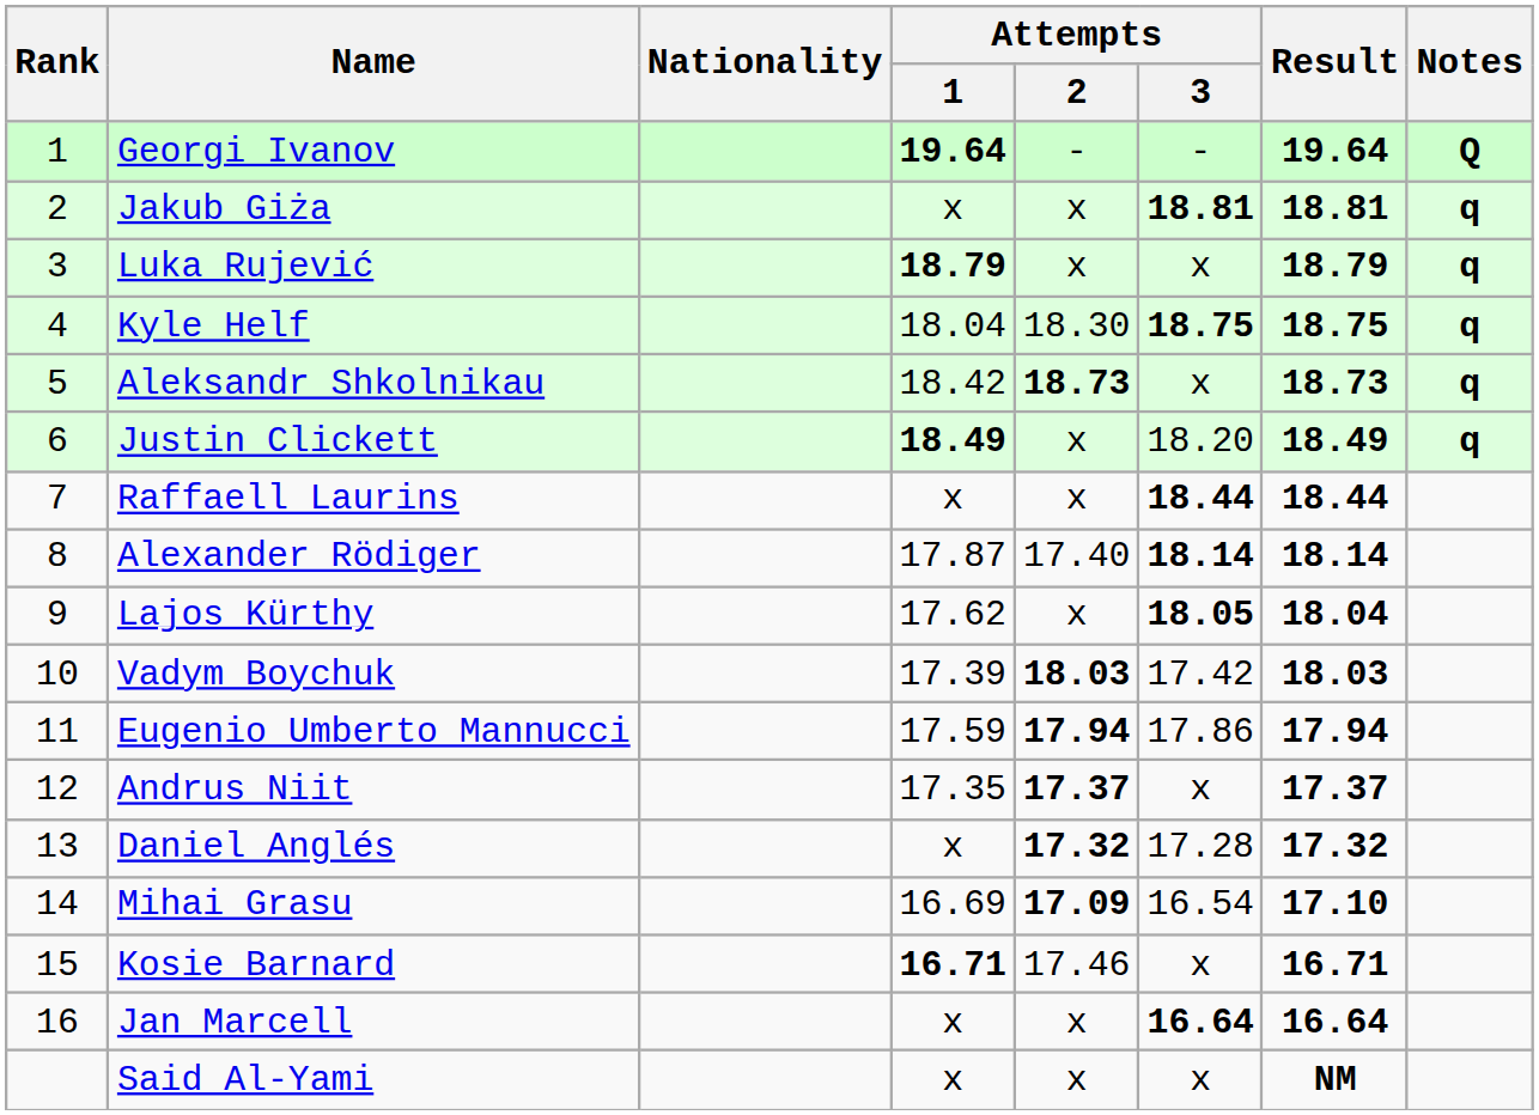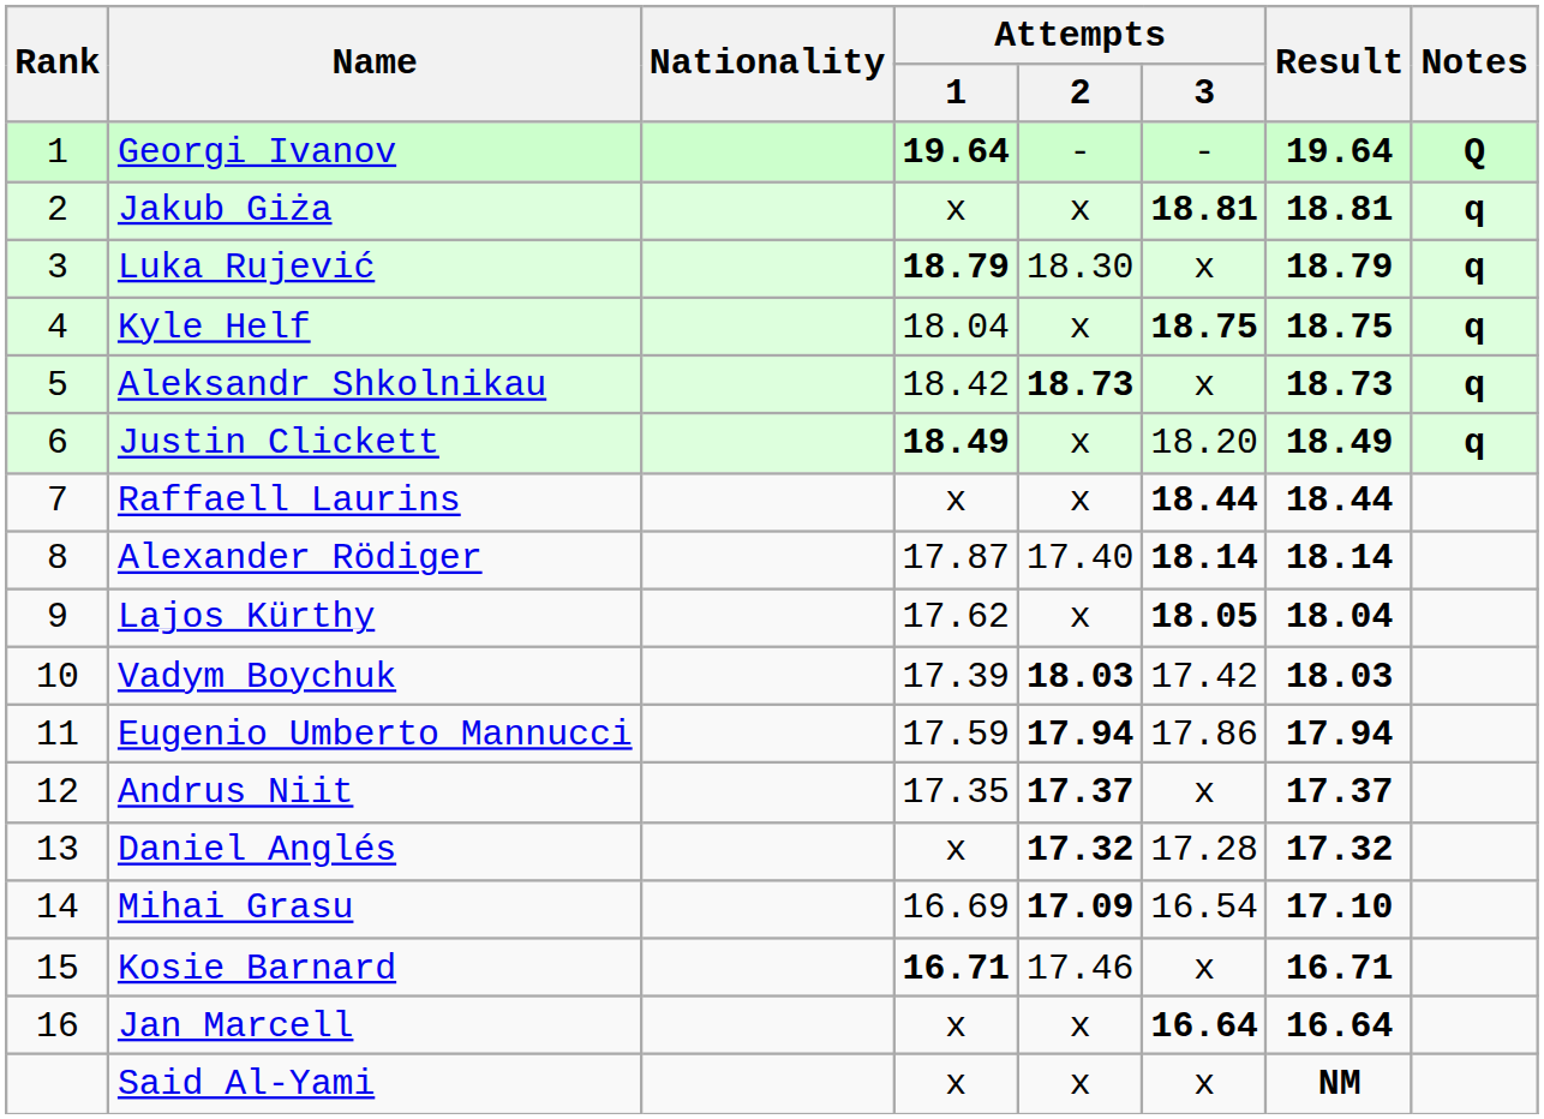 <table class="wikitable sortable" style="text-align:center">
 <tr>
 <th rowspan=2>Rank</th>
 <th rowspan=2>Name</th>
 <th rowspan=2>Nationality</th>
 <th colspan=3>Attempts</th>
 <th rowspan=2>Result</th>
 <th rowspan=2>Notes</th>
 </tr>
 <tr>
 <th>1</th>
 <th>2</th>
 <th>3</th>
 </tr>
 <tr bgcolor=ccffcc>
 <td>1</td>
 <td align=left><a href='#'>Georgi Ivanov</a></td>
 <td align=left></td>
 <td><strong>19.64</strong></td>
 <td>-</td>
 <td>-</td>
 <td><strong>19.64</strong></td>
 <td><strong>Q</strong></td>
 </tr>
 <tr bgcolor=ddffdd>
 <td>2</td>
 <td align=left><a href='#'>Jakub Giża</a></td>
 <td align=left></td>
 <td>x</td>
 <td>x</td>
 <td><strong>18.81</strong></td>
 <td><strong>18.81</strong></td>
 <td><strong>q</strong></td>
 </tr>
 <tr bgcolor=ddffdd>
 <td>3</td>
 <td align=left><a href='#'>Luka Rujević</a></td>
 <td align=left></td>
 <td><strong>18.79</strong></td>
-<td>x</td>
+<td>18.30</td>
 <td>x</td>
 <td><strong>18.79</strong></td>
 <td><strong>q</strong></td>
 </tr>
 <tr bgcolor=ddffdd>
 <td>4</td>
 <td align=left><a href='#'>Kyle Helf</a></td>
 <td align=left></td>
 <td>18.04</td>
-<td>18.30</td>
+<td>x</td>
 <td><strong>18.75</strong></td>
 <td><strong>18.75</strong></td>
 <td><strong>q</strong></td>
 </tr>
 <tr bgcolor=ddffdd>
 <td>5</td>
 <td align=left><a href='#'>Aleksandr Shkolnikau</a></td>
 <td align=left></td>
 <td>18.42</td>
 <td><strong>18.73</strong></td>
 <td>x</td>
 <td><strong>18.73</strong></td>
 <td><strong>q</strong></td>
 </tr>
 <tr bgcolor=ddffdd>
 <td>6</td>
 <td align=left><a href='#'>Justin Clickett</a></td>
 <td align=left></td>
 <td><strong>18.49</strong></td>
 <td>x</td>
 <td>18.20</td>
 <td><strong>18.49</strong></td>
 <td><strong>q</strong></td>
 </tr>
 <tr>
 <td>7</td>
 <td align=left><a href='#'>Raffaell Laurins</a></td>
 <td align=left></td>
 <td>x</td>
 <td>x</td>
 <td><strong>18.44</strong></td>
 <td><strong>18.44</strong></td>
 <td></td>
 </tr>
 <tr>
 <td>8</td>
 <td align=left><a href='#'>Alexander Rödiger</a></td>
 <td align=left></td>
 <td>17.87</td>
 <td>17.40</td>
 <td><strong>18.14</strong></td>
 <td><strong>18.14</strong></td>
 <td></td>
 </tr>
 <tr>
 <td>9</td>
 <td align=left><a href='#'>Lajos Kürthy</a></td>
 <td align=left></td>
 <td>17.62</td>
 <td>x</td>
 <td><strong>18.05</strong></td>
 <td><strong>18.04</strong></td>
 <td></td>
 </tr>
 <tr>
 <td>10</td>
 <td align=left><a href='#'>Vadym Boychuk</a></td>
 <td align=left></td>
 <td>17.39</td>
 <td><strong>18.03</strong></td>
 <td>17.42</td>
 <td><strong>18.03</strong></td>
 <td></td>
 </tr>
 <tr>
 <td>11</td>
 <td align=left><a href='#'>Eugenio Umberto Mannucci</a></td>
 <td align=left></td>
 <td>17.59</td>
 <td><strong>17.94</strong></td>
 <td>17.86</td>
 <td><strong>17.94</strong></td>
 <td></td>
 </tr>
 <tr>
 <td>12</td>
 <td align=left><a href='#'>Andrus Niit</a></td>
 <td align=left></td>
 <td>17.35</td>
 <td><strong>17.37</strong></td>
 <td>x</td>
 <td><strong>17.37</strong></td>
 <td></td>
 </tr>
 <tr>
 <td>13</td>
 <td align=left><a href='#'>Daniel Anglés</a></td>
 <td align=left></td>
 <td>x</td>
 <td><strong>17.32</strong></td>
 <td>17.28</td>
 <td><strong>17.32</strong></td>
 <td></td>
 </tr>
 <tr>
 <td>14</td>
 <td align=left><a href='#'>Mihai Grasu</a></td>
 <td align=left></td>
 <td>16.69</td>
 <td><strong>17.09</strong></td>
 <td>16.54</td>
 <td><strong>17.10</strong></td>
 <td></td>
 </tr>
 <tr>
 <td>15</td>
 <td align=left><a href='#'>Kosie Barnard</a></td>
 <td align=left></td>
 <td><strong>16.71</strong></td>
 <td>17.46</td>
 <td>x</td>
 <td><strong>16.71</strong></td>
 <td></td>
 </tr>
 <tr>
 <td>16</td>
 <td align=left><a href='#'>Jan Marcell</a></td>
 <td align=left></td>
 <td>x</td>
 <td>x</td>
 <td><strong>16.64</strong></td>
 <td><strong>16.64</strong></td>
 <td></td>
 </tr>
 <tr>
 <td></td>
 <td align=left><a href='#'>Said Al-Yami</a></td>
 <td align=left></td>
 <td>x</td>
 <td>x</td>
 <td>x</td>
 <td><strong>NM</strong></td>
 <td></td>
 </tr>
 </table>
